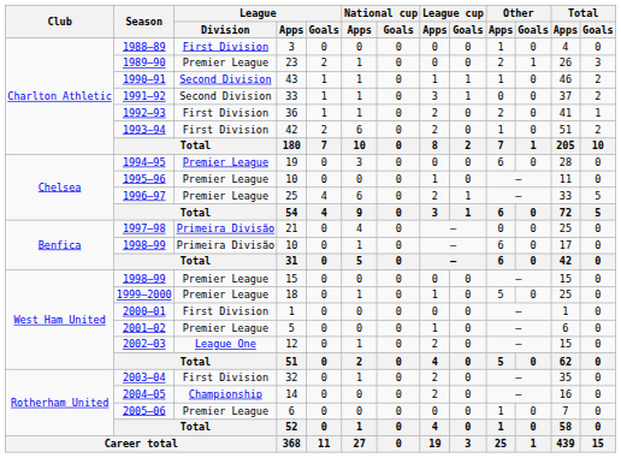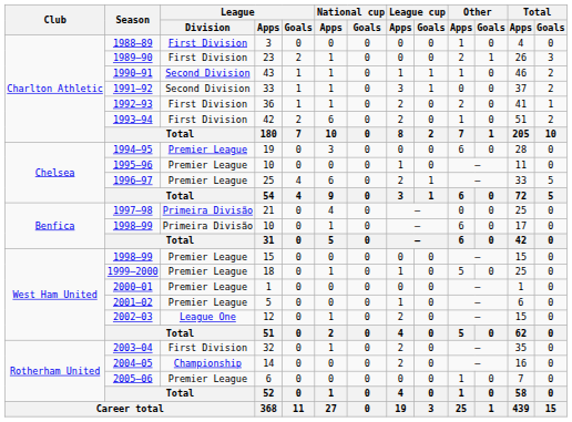 <table class="wikitable" style="text-align:center">
 <tr>
 <th rowspan="2">Club</th>
 <th rowspan="2">Season</th>
 <th colspan="3">League</th>
 <th colspan="2">National cup</th>
 <th colspan="2">League cup</th>
 <th colspan="2">Other</th>
 <th colspan="2">Total</th>
 </tr>
 <tr>
 <th>Division</th>
 <th>Apps</th>
 <th>Goals</th>
 <th>Apps</th>
 <th>Goals</th>
 <th>Apps</th>
 <th>Goals</th>
 <th>Apps</th>
 <th>Goals</th>
 <th>Apps</th>
 <th>Goals</th>
 </tr>
 <tr>
 <td rowspan="7"><a href='#'>Charlton Athletic</a></td>
 <td><a href='#'>1988–89</a></td>
 <td><a href='#'>First Division</a></td>
 <td>3</td>
 <td>0</td>
 <td>0</td>
 <td>0</td>
 <td>0</td>
 <td>0</td>
 <td>1</td>
 <td>0</td>
 <td>4</td>
 <td>0</td>
 </tr>
 <tr>
 <td><a href='#'>1989–90</a></td>
-<td>Premier League</td>
+<td>First Division</td>
 <td>23</td>
 <td>2</td>
 <td>1</td>
 <td>0</td>
 <td>0</td>
 <td>0</td>
 <td>2</td>
 <td>1</td>
 <td>26</td>
 <td>3</td>
 </tr>
 <tr>
 <td><a href='#'>1990–91</a></td>
 <td><a href='#'>Second Division</a></td>
 <td>43</td>
 <td>1</td>
 <td>1</td>
 <td>0</td>
 <td>1</td>
 <td>1</td>
 <td>1</td>
 <td>0</td>
 <td>46</td>
 <td>2</td>
 </tr>
 <tr>
 <td><a href='#'>1991–92</a></td>
 <td>Second Division</td>
 <td>33</td>
 <td>1</td>
 <td>1</td>
 <td>0</td>
 <td>3</td>
 <td>1</td>
 <td>0</td>
 <td>0</td>
 <td>37</td>
 <td>2</td>
 </tr>
 <tr>
 <td><a href='#'>1992–93</a></td>
 <td>First Division</td>
 <td>36</td>
 <td>1</td>
 <td>1</td>
 <td>0</td>
 <td>2</td>
 <td>0</td>
 <td>2</td>
 <td>0</td>
 <td>41</td>
 <td>1</td>
 </tr>
 <tr>
 <td><a href='#'>1993–94</a></td>
 <td>First Division</td>
 <td>42</td>
 <td>2</td>
 <td>6</td>
 <td>0</td>
 <td>2</td>
 <td>0</td>
 <td>1</td>
 <td>0</td>
 <td>51</td>
 <td>2</td>
 </tr>
 <tr>
 <th colspan="2">Total</th>
 <th>180</th>
 <th>7</th>
 <th>10</th>
 <th>0</th>
 <th>8</th>
 <th>2</th>
 <th>7</th>
 <th>1</th>
 <th>205</th>
 <th>10</th>
 </tr>
 <tr>
 <td rowspan="4"><a href='#'>Chelsea</a></td>
 <td><a href='#'>1994–95</a></td>
 <td><a href='#'>Premier League</a></td>
 <td>19</td>
 <td>0</td>
 <td>3</td>
 <td>0</td>
 <td>0</td>
 <td>0</td>
 <td>6</td>
 <td>0</td>
 <td>28</td>
 <td>0</td>
 </tr>
 <tr>
 <td><a href='#'>1995–96</a></td>
 <td>Premier League</td>
 <td>10</td>
 <td>0</td>
 <td>0</td>
 <td>0</td>
 <td>1</td>
 <td>0</td>
 <td colspan="2">—</td>
 <td>11</td>
 <td>0</td>
 </tr>
 <tr>
 <td><a href='#'>1996–97</a></td>
 <td>Premier League</td>
 <td>25</td>
 <td>4</td>
 <td>6</td>
 <td>0</td>
 <td>2</td>
 <td>1</td>
 <td colspan="2">—</td>
 <td>33</td>
 <td>5</td>
 </tr>
 <tr>
 <th colspan="2">Total</th>
 <th>54</th>
 <th>4</th>
 <th>9</th>
 <th>0</th>
 <th>3</th>
 <th>1</th>
 <th>6</th>
 <th>0</th>
 <th>72</th>
 <th>5</th>
 </tr>
 <tr>
 <td rowspan="3"><a href='#'>Benfica</a></td>
 <td><a href='#'>1997–98</a></td>
 <td><a href='#'>Primeira Divisão</a></td>
 <td>21</td>
 <td>0</td>
 <td>4</td>
 <td>0</td>
 <td colspan="2">—</td>
 <td>0</td>
 <td>0</td>
 <td>25</td>
 <td>0</td>
 </tr>
 <tr>
 <td><a href='#'>1998–99</a></td>
 <td>Primeira Divisão</td>
 <td>10</td>
 <td>0</td>
 <td>1</td>
 <td>0</td>
 <td colspan="2">—</td>
 <td>6</td>
 <td>0</td>
 <td>17</td>
 <td>0</td>
 </tr>
 <tr>
 <th colspan="2">Total</th>
 <th>31</th>
 <th>0</th>
 <th>5</th>
 <th>0</th>
 <th colspan="2">—</th>
 <th>6</th>
 <th>0</th>
 <th>42</th>
 <th>0</th>
 </tr>
 <tr>
 <td rowspan="6"><a href='#'>West Ham United</a></td>
 <td><a href='#'>1998–99</a></td>
 <td>Premier League</td>
 <td>15</td>
 <td>0</td>
 <td>0</td>
 <td>0</td>
 <td>0</td>
 <td>0</td>
 <td colspan="2">—</td>
 <td>15</td>
 <td>0</td>
 </tr>
 <tr>
 <td><a href='#'>1999–2000</a></td>
 <td>Premier League</td>
 <td>18</td>
 <td>0</td>
 <td>1</td>
 <td>0</td>
 <td>1</td>
 <td>0</td>
 <td>5</td>
 <td>0</td>
 <td>25</td>
 <td>0</td>
 </tr>
 <tr>
 <td><a href='#'>2000–01</a></td>
-<td>First Division</td>
+<td>Premier League</td>
 <td>1</td>
 <td>0</td>
 <td>0</td>
 <td>0</td>
 <td>0</td>
 <td>0</td>
 <td colspan="2">—</td>
 <td>1</td>
 <td>0</td>
 </tr>
 <tr>
 <td><a href='#'>2001–02</a></td>
 <td>Premier League</td>
 <td>5</td>
 <td>0</td>
 <td>0</td>
 <td>0</td>
 <td>1</td>
 <td>0</td>
 <td colspan="2">—</td>
 <td>6</td>
 <td>0</td>
 </tr>
 <tr>
 <td><a href='#'>2002–03</a></td>
 <td><a href='#'>League One</a></td>
 <td>12</td>
 <td>0</td>
 <td>1</td>
 <td>0</td>
 <td>2</td>
 <td>0</td>
 <td colspan="2">—</td>
 <td>15</td>
 <td>0</td>
 </tr>
 <tr>
 <th colspan="2">Total</th>
 <th>51</th>
 <th>0</th>
 <th>2</th>
 <th>0</th>
 <th>4</th>
 <th>0</th>
 <th>5</th>
 <th>0</th>
 <th>62</th>
 <th>0</th>
 </tr>
 <tr>
 <td rowspan="4"><a href='#'>Rotherham United</a></td>
 <td><a href='#'>2003–04</a></td>
 <td>First Division</td>
 <td>32</td>
 <td>0</td>
 <td>1</td>
 <td>0</td>
 <td>2</td>
 <td>0</td>
 <td colspan="2">—</td>
 <td>35</td>
 <td>0</td>
 </tr>
 <tr>
 <td><a href='#'>2004–05</a></td>
 <td><a href='#'>Championship</a></td>
 <td>14</td>
 <td>0</td>
 <td>0</td>
 <td>0</td>
 <td>2</td>
 <td>0</td>
 <td colspan="2">—</td>
 <td>16</td>
 <td>0</td>
 </tr>
 <tr>
 <td><a href='#'>2005–06</a></td>
 <td>Premier League</td>
 <td>6</td>
 <td>0</td>
 <td>0</td>
 <td>0</td>
 <td>0</td>
 <td>0</td>
 <td>1</td>
 <td>0</td>
 <td>7</td>
 <td>0</td>
 </tr>
 <tr>
 <th colspan="2">Total</th>
 <th>52</th>
 <th>0</th>
 <th>1</th>
 <th>0</th>
 <th>4</th>
 <th>0</th>
 <th>1</th>
 <th>0</th>
 <th>58</th>
 <th>0</th>
 </tr>
 <tr>
 <th colspan="3">Career total</th>
 <th>368</th>
 <th>11</th>
 <th>27</th>
 <th>0</th>
 <th>19</th>
 <th>3</th>
 <th>25</th>
 <th>1</th>
 <th>439</th>
 <th>15</th>
 </tr>
 </table>
